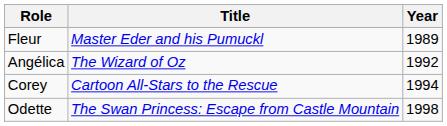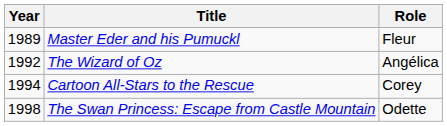 <table class="wikitable sortable">
 <tr>
+<th>Year</th>
+<th>Title</th>
 <th>Role</th>
-<th>Title</th>
-<th>Year</th>
 </tr>
 <tr>
+<td>1989</td>
+<td><em><a href='#'>Master Eder and his Pumuckl</a></em></td>
 <td>Fleur</td>
-<td><em><a href='#'>Master Eder and his Pumuckl</a></em></td>
-<td>1989</td>
 </tr>
 <tr>
+<td>1992</td>
+<td><em><a href='#'>The Wizard of Oz</a></em></td>
 <td>Angélica</td>
-<td><em><a href='#'>The Wizard of Oz</a></em></td>
-<td>1992</td>
 </tr>
 <tr>
+<td>1994</td>
+<td><em><a href='#'>Cartoon All-Stars to the Rescue</a></em></td>
 <td>Corey</td>
-<td><em><a href='#'>Cartoon All-Stars to the Rescue</a></em></td>
-<td>1994</td>
 </tr>
 <tr>
+<td>1998</td>
+<td><em><a href='#'>The Swan Princess: Escape from Castle Mountain</a></em></td>
 <td>Odette</td>
-<td><em><a href='#'>The Swan Princess: Escape from Castle Mountain</a></em></td>
-<td>1998</td>
 </tr>
 </table>
